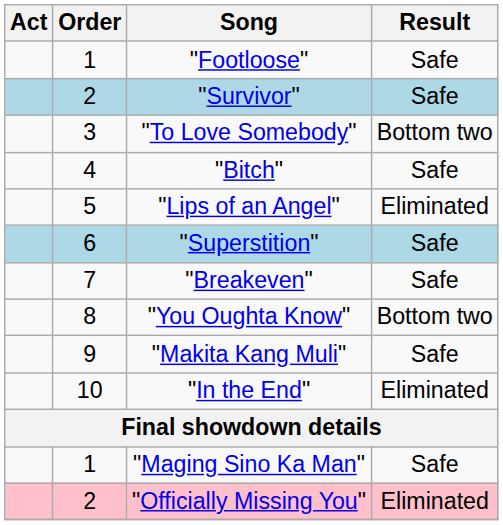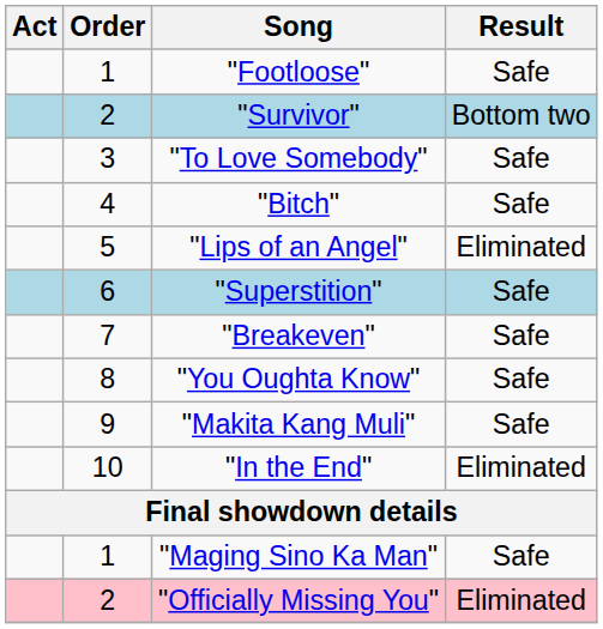 <table class="wikitable" style="text-align:center;">
 <tr>
 <th scope="col" style="text-align:center;">Act</th>
 <th scope="col" style="text-align:center;">Order</th>
 <th scope="col" style="text-align:center;">Song</th>
 <th scope="col" style="text-align:center;">Result</th>
 </tr>
 <tr style="text-align:center;">
 <td></td>
 <td>1</td>
 <td>"<a href='#'>Footloose</a>"</td>
 <td>Safe</td>
 </tr>
 <tr style="text-align:center; background:lightblue">
 <td></td>
 <td>2</td>
 <td>"<a href='#'>Survivor</a>"</td>
-<td>Safe</td>
+<td>Bottom two</td>
 </tr>
 <tr style="text-align:center;">
 <td></td>
 <td>3</td>
 <td>"<a href='#'>To Love Somebody</a>"</td>
-<td>Bottom two</td>
+<td>Safe</td>
 </tr>
 <tr style="text-align:center;">
 <td></td>
 <td>4</td>
 <td>"<a href='#'>Bitch</a>"</td>
 <td>Safe</td>
 </tr>
 <tr style="text-align:center;">
 <td></td>
 <td>5</td>
 <td>"<a href='#'>Lips of an Angel</a>"</td>
 <td>Eliminated</td>
 </tr>
 <tr style="text-align:center; background:lightblue;">
 <td></td>
 <td>6</td>
 <td>"<a href='#'>Superstition</a>"</td>
 <td>Safe</td>
 </tr>
 <tr style="text-align:center;">
 <td></td>
 <td>7</td>
 <td>"<a href='#'>Breakeven</a>"</td>
 <td>Safe</td>
 </tr>
 <tr style="text-align:center;">
 <td></td>
 <td>8</td>
 <td>"<a href='#'>You Oughta Know</a>"</td>
-<td>Bottom two</td>
+<td>Safe</td>
 </tr>
 <tr style="text-align:center;">
 <td></td>
 <td>9</td>
 <td>"<a href='#'>Makita Kang Muli</a>"</td>
 <td>Safe</td>
 </tr>
 <tr style="text-align:center;">
 <td></td>
 <td>10</td>
 <td>"<a href='#'>In the End</a>"</td>
 <td>Eliminated</td>
 </tr>
 <tr>
 <th colspan="5">Final showdown details</th>
 </tr>
 <tr>
 <td></td>
 <td>1</td>
 <td>"<a href='#'>Maging Sino Ka Man</a>"</td>
 <td>Safe</td>
 </tr>
 <tr bgcolor="pink">
 <td></td>
 <td>2</td>
 <td>"<a href='#'>Officially Missing You</a>"</td>
 <td>Eliminated</td>
 </tr>
 <tr>
 </tr>
 </table>
